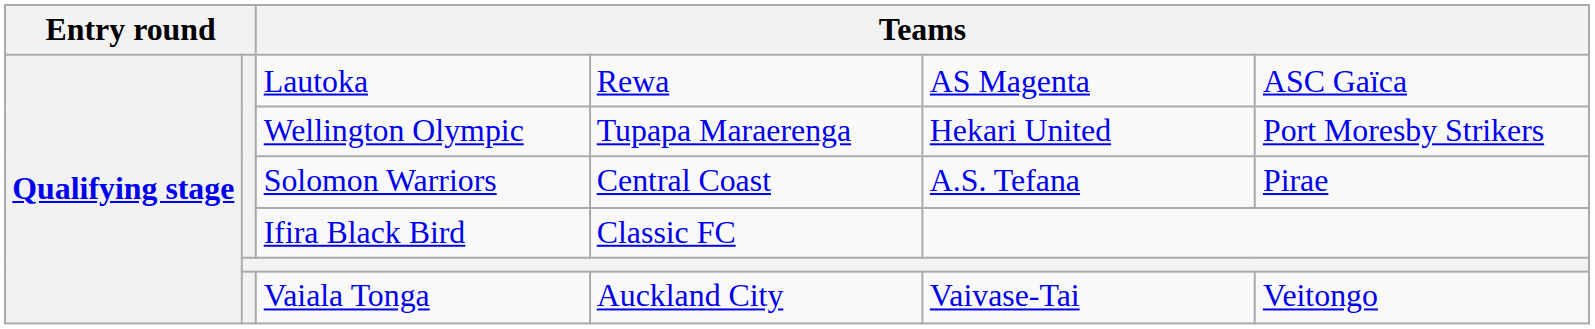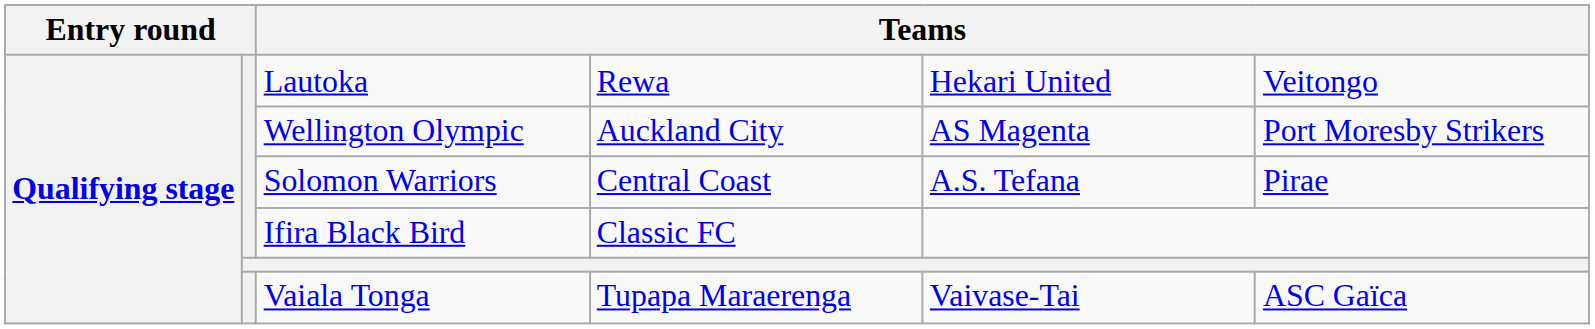 <table class="wikitable">
 <tr>
 <th colspan=2>Entry round</th>
 <th colspan=4>Teams</th>
 </tr>
 <tr>
 <th rowspan=6><a href='#'>Qualifying stage</a></th>
 <th rowspan=4></th>
 <td style="min-width:10em"> <a href='#'>Lautoka</a> </td>
 <td style="min-width:10em"> <a href='#'>Rewa</a> </td>
-<td style="min-width:10em"> <a href='#'>AS Magenta</a> </td>
-<td style="min-width:10em"> <a href='#'>ASC Gaïca</a> </td>
+<td style="min-width:10em"> <a href='#'>Hekari United</a> </td>
+<td> <a href='#'>Veitongo</a> </td>
 </tr>
 <tr>
 <td style="min-width:10em"> <a href='#'>Wellington Olympic</a> </td>
-<td> <a href='#'>Tupapa Maraerenga</a> </td>
-<td style="min-width:10em"> <a href='#'>Hekari United</a> </td>
+<td style="min-width:10em"> <a href='#'>Auckland City</a> </td>
+<td style="min-width:10em"> <a href='#'>AS Magenta</a> </td>
 <td style="min-width:10em"> <a href='#'>Port Moresby Strikers</a> </td>
 </tr>
 <tr>
 <td> <a href='#'>Solomon Warriors</a> </td>
 <td> <a href='#'>Central Coast</a> </td>
 <td> <a href='#'>A.S. Tefana</a> </td>
 <td> <a href='#'>Pirae</a> </td>
 </tr>
 <tr>
 <td> <a href='#'>Ifira Black Bird</a> </td>
 <td> <a href='#'>Classic FC</a> </td>
 <td colspan=2></td>
 </tr>
 <tr>
 <th colspan=6></th>
 </tr>
 <tr>
 <th></th>
 <td> <a href='#'>Vaiala Tonga</a> </td>
-<td style="min-width:10em"> <a href='#'>Auckland City</a> </td>
+<td> <a href='#'>Tupapa Maraerenga</a> </td>
 <td> <a href='#'>Vaivase-Tai</a> </td>
-<td> <a href='#'>Veitongo</a> </td>
+<td style="min-width:10em"> <a href='#'>ASC Gaïca</a> </td>
 </tr>
 </table>
